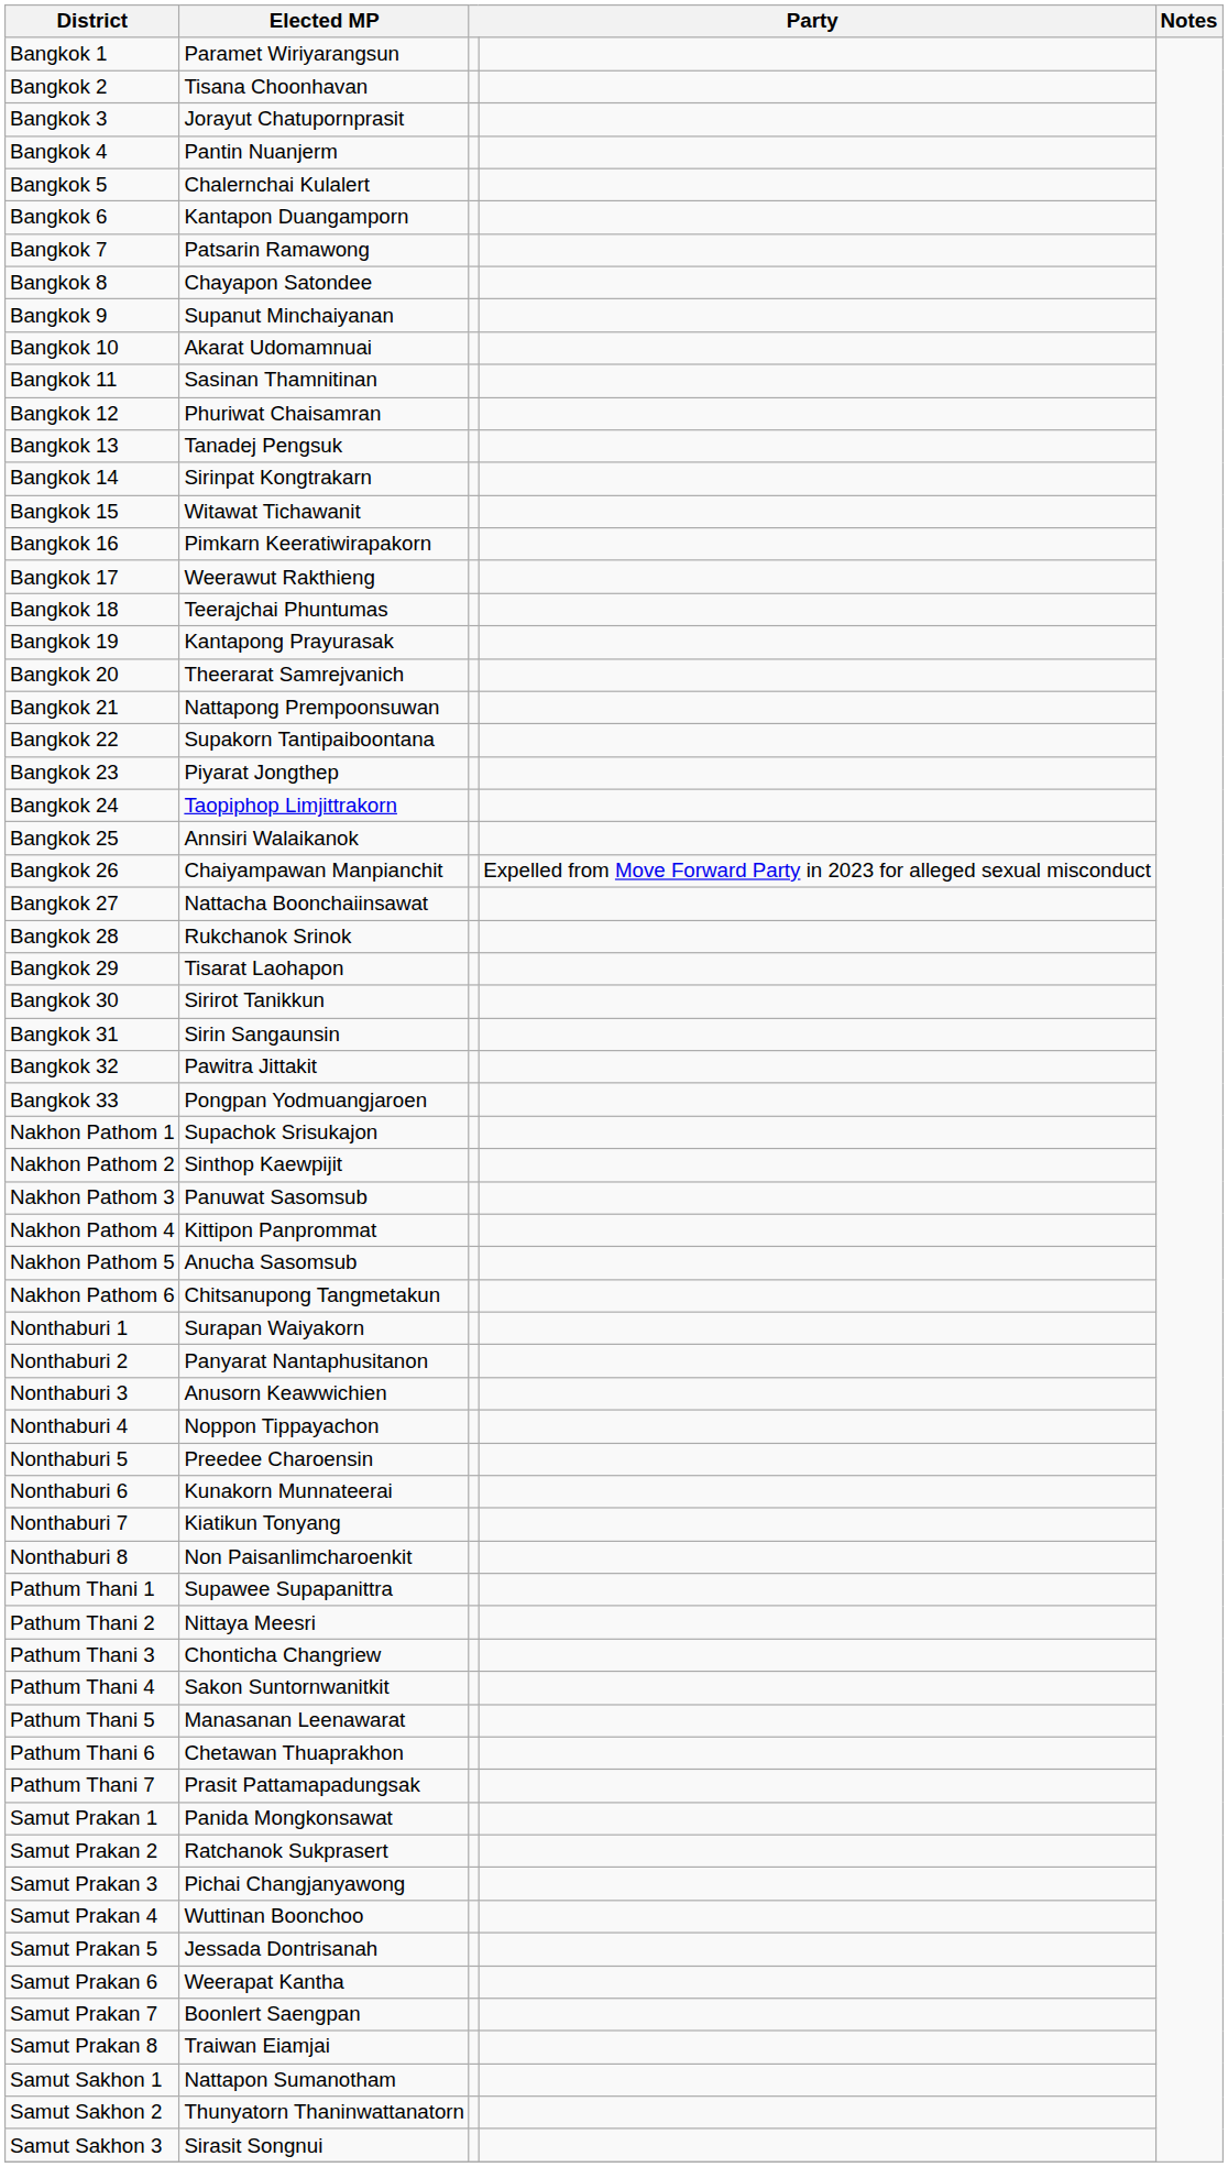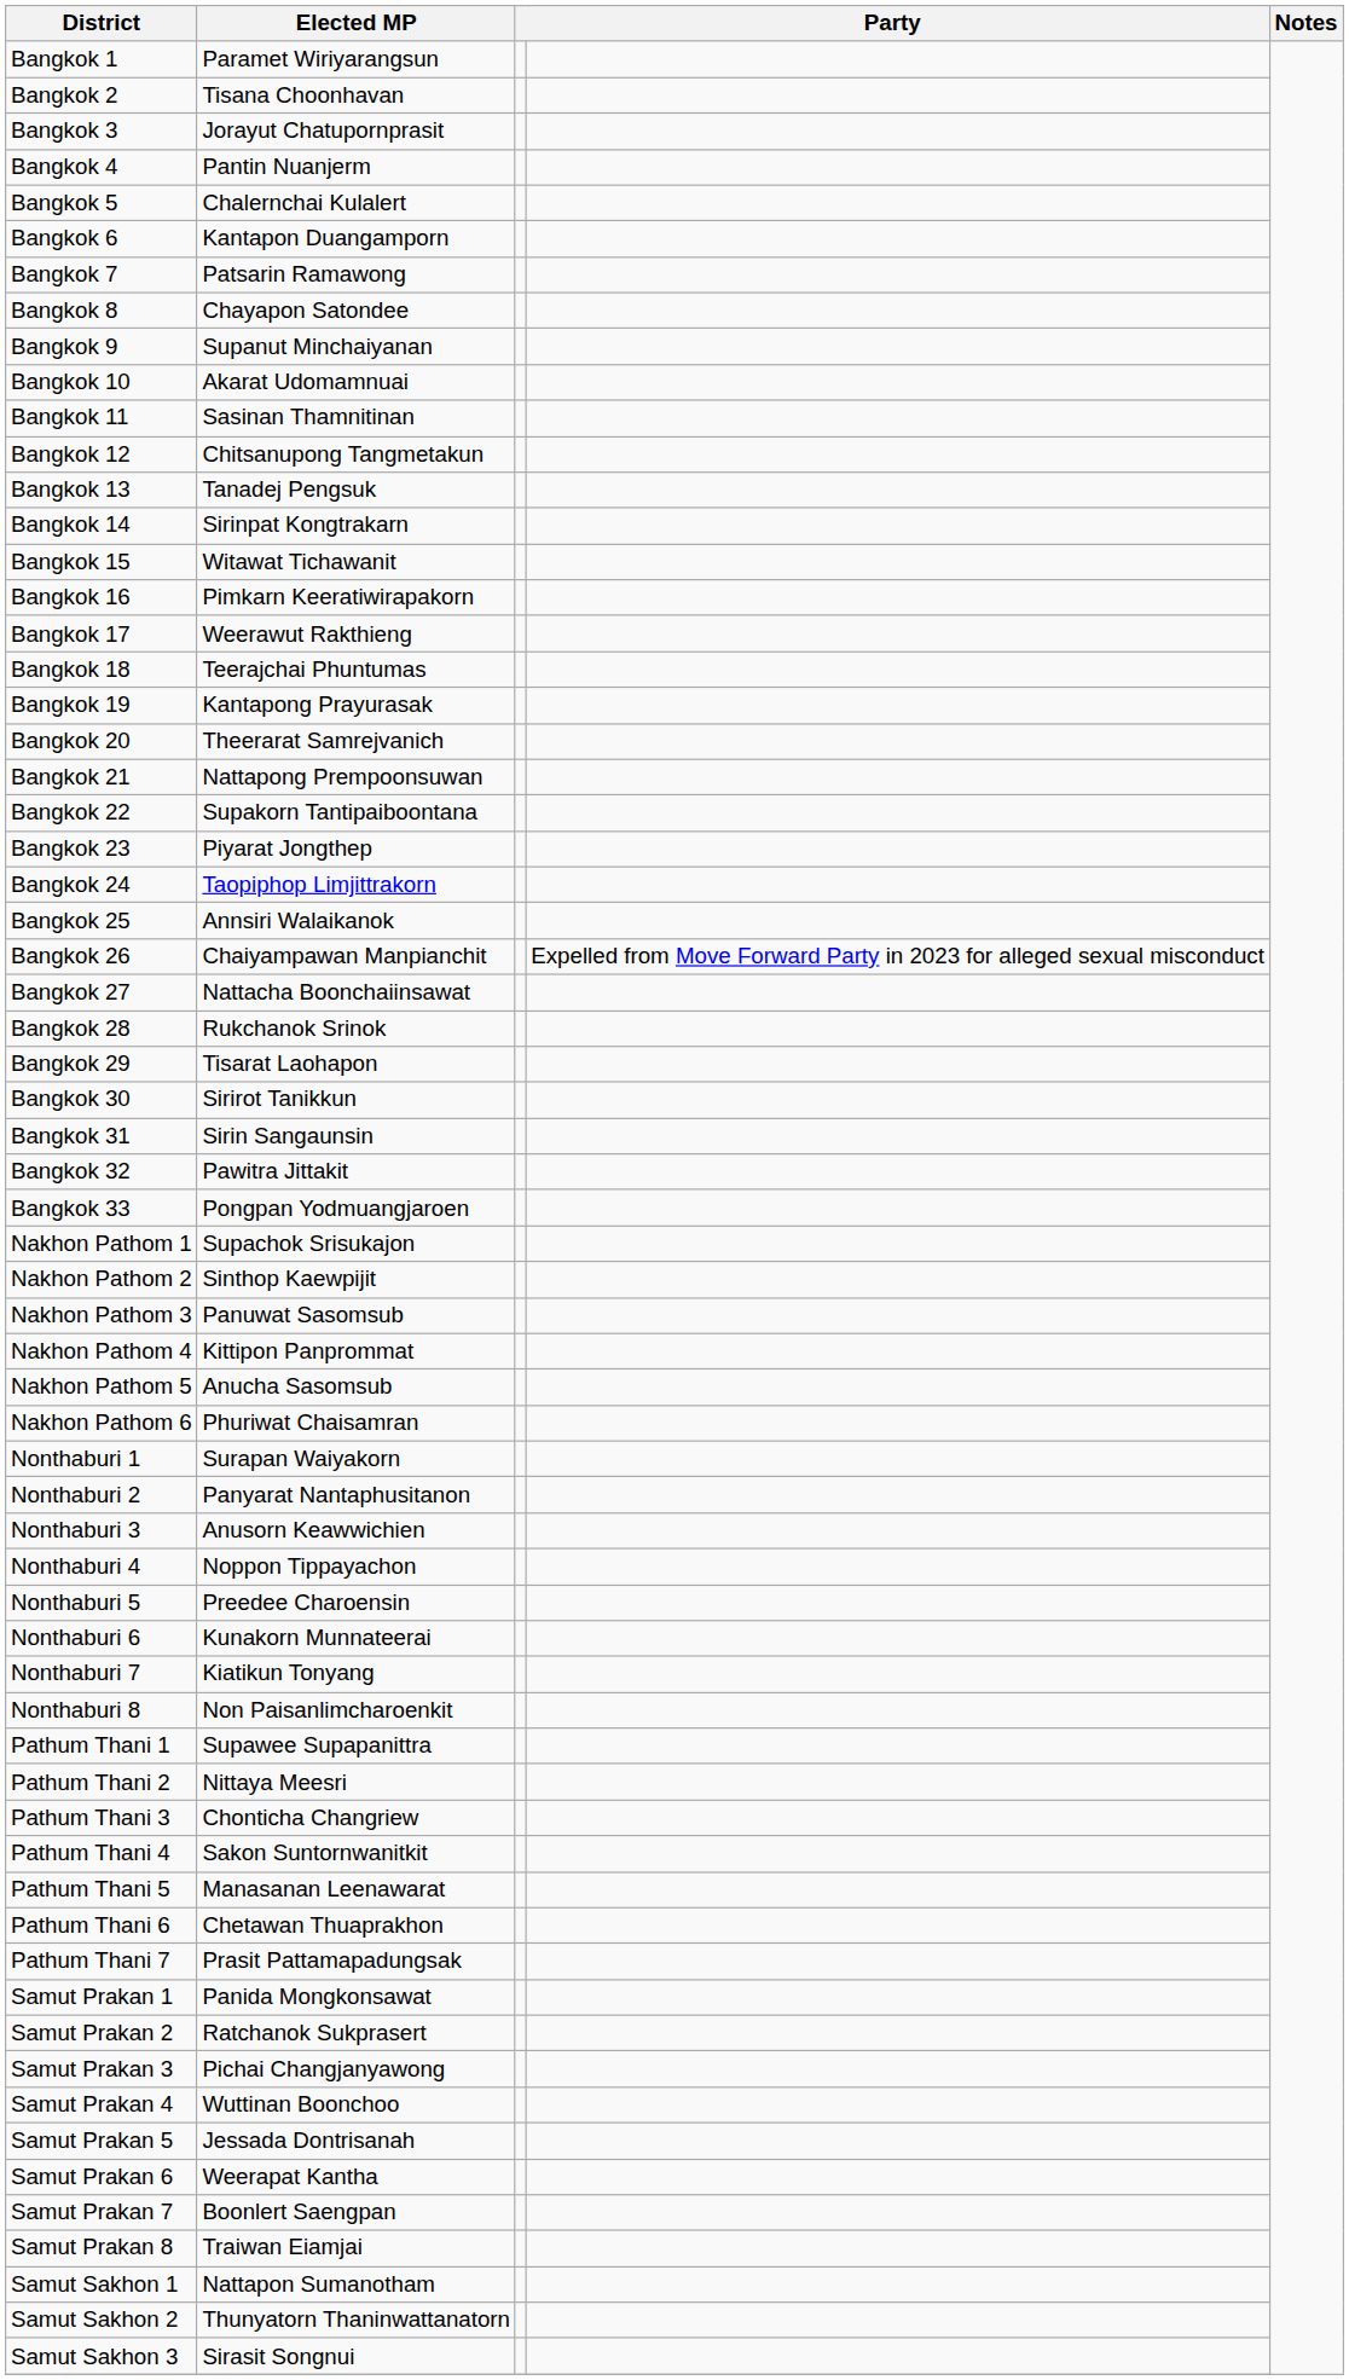 <table class="wikitable sortable">
 <tr>
 <th>District</th>
 <th>Elected MP</th>
 <th colspan=2>Party</th>
 <th>Notes</th>
 </tr>
 <tr>
 <td>Bangkok 1</td>
 <td>Paramet Wiriyarangsun</td>
 <td></td>
 <td></td>
 </tr>
 <tr>
 <td>Bangkok 2</td>
 <td>Tisana Choonhavan</td>
 <td></td>
 <td></td>
 </tr>
 <tr>
 <td>Bangkok 3</td>
 <td>Jorayut Chatupornprasit</td>
 <td></td>
 <td></td>
 </tr>
 <tr>
 <td>Bangkok 4</td>
 <td>Pantin Nuanjerm</td>
 <td></td>
 <td></td>
 </tr>
 <tr>
 <td>Bangkok 5</td>
 <td>Chalernchai Kulalert</td>
 <td></td>
 <td></td>
 </tr>
 <tr>
 <td>Bangkok 6</td>
 <td>Kantapon Duangamporn</td>
 <td></td>
 <td></td>
 </tr>
 <tr>
 <td>Bangkok 7</td>
 <td>Patsarin Ramawong</td>
 <td></td>
 <td></td>
 </tr>
 <tr>
 <td>Bangkok 8</td>
 <td>Chayapon Satondee</td>
 <td></td>
 <td></td>
 </tr>
 <tr>
 <td>Bangkok 9</td>
 <td>Supanut Minchaiyanan</td>
 <td></td>
 <td></td>
 </tr>
 <tr>
 <td>Bangkok 10</td>
 <td>Akarat Udomamnuai</td>
 <td></td>
 <td></td>
 </tr>
 <tr>
 <td>Bangkok 11</td>
 <td>Sasinan Thamnitinan</td>
 <td></td>
 <td></td>
 </tr>
 <tr>
 <td>Bangkok 12</td>
-<td>Phuriwat Chaisamran</td>
+<td>Chitsanupong Tangmetakun</td>
 <td></td>
 <td></td>
 </tr>
 <tr>
 <td>Bangkok 13</td>
 <td>Tanadej Pengsuk</td>
 <td></td>
 <td></td>
 </tr>
 <tr>
 <td>Bangkok 14</td>
 <td>Sirinpat Kongtrakarn</td>
 <td></td>
 <td></td>
 </tr>
 <tr>
 <td>Bangkok 15</td>
 <td>Witawat Tichawanit</td>
 <td></td>
 <td></td>
 </tr>
 <tr>
 <td>Bangkok 16</td>
 <td>Pimkarn Keeratiwirapakorn</td>
 <td></td>
 <td></td>
 </tr>
 <tr>
 <td>Bangkok 17</td>
 <td>Weerawut Rakthieng</td>
 <td></td>
 <td></td>
 </tr>
 <tr>
 <td>Bangkok 18</td>
 <td>Teerajchai Phuntumas</td>
 <td></td>
 <td></td>
 </tr>
 <tr>
 <td>Bangkok 19</td>
 <td>Kantapong Prayurasak</td>
 <td></td>
 <td></td>
 </tr>
 <tr>
 <td>Bangkok 20</td>
 <td>Theerarat Samrejvanich</td>
 <td></td>
 <td></td>
 </tr>
 <tr>
 <td>Bangkok 21</td>
 <td>Nattapong Prempoonsuwan</td>
 <td></td>
 <td></td>
 </tr>
 <tr>
 <td>Bangkok 22</td>
 <td>Supakorn Tantipaiboontana</td>
 <td></td>
 <td></td>
 </tr>
 <tr>
 <td>Bangkok 23</td>
 <td>Piyarat Jongthep</td>
 <td></td>
 <td></td>
 </tr>
 <tr>
 <td>Bangkok 24</td>
 <td><a href='#'>Taopiphop Limjittrakorn</a></td>
 <td></td>
 <td></td>
 </tr>
 <tr>
 <td>Bangkok 25</td>
 <td>Annsiri Walaikanok</td>
 <td></td>
 <td></td>
 </tr>
 <tr>
 <td>Bangkok 26</td>
 <td>Chaiyampawan Manpianchit</td>
 <td></td>
 <td>Expelled from <a href='#'>Move Forward Party</a> in 2023 for alleged sexual misconduct</td>
 </tr>
 <tr>
 <td>Bangkok 27</td>
 <td>Nattacha Boonchaiinsawat</td>
 <td></td>
 <td></td>
 </tr>
 <tr>
 <td>Bangkok 28</td>
 <td>Rukchanok Srinok</td>
 <td></td>
 <td></td>
 </tr>
 <tr>
 <td>Bangkok 29</td>
 <td>Tisarat Laohapon</td>
 <td></td>
 <td></td>
 </tr>
 <tr>
 <td>Bangkok 30</td>
 <td>Sirirot Tanikkun</td>
 <td></td>
 <td></td>
 </tr>
 <tr>
 <td>Bangkok 31</td>
 <td>Sirin Sangaunsin</td>
 <td></td>
 <td></td>
 </tr>
 <tr>
 <td>Bangkok 32</td>
 <td>Pawitra Jittakit</td>
 <td></td>
 <td></td>
 </tr>
 <tr>
 <td>Bangkok 33</td>
 <td>Pongpan Yodmuangjaroen</td>
 <td></td>
 <td></td>
 </tr>
 <tr>
 <td>Nakhon Pathom 1</td>
 <td>Supachok Srisukajon</td>
 <td></td>
 <td></td>
 </tr>
 <tr>
 <td>Nakhon Pathom 2</td>
 <td>Sinthop Kaewpijit</td>
 <td></td>
 <td></td>
 </tr>
 <tr>
 <td>Nakhon Pathom 3</td>
 <td>Panuwat Sasomsub</td>
 <td></td>
 <td></td>
 </tr>
 <tr>
 <td>Nakhon Pathom 4</td>
 <td>Kittipon Panprommat</td>
 <td></td>
 <td></td>
 </tr>
 <tr>
 <td>Nakhon Pathom 5</td>
 <td>Anucha Sasomsub</td>
 <td></td>
 <td></td>
 </tr>
 <tr>
 <td>Nakhon Pathom 6</td>
-<td>Chitsanupong Tangmetakun</td>
+<td>Phuriwat Chaisamran</td>
 <td></td>
 <td></td>
 </tr>
 <tr>
 <td>Nonthaburi 1</td>
 <td>Surapan Waiyakorn</td>
 <td></td>
 <td></td>
 </tr>
 <tr>
 <td>Nonthaburi 2</td>
 <td>Panyarat Nantaphusitanon</td>
 <td></td>
 <td></td>
 </tr>
 <tr>
 <td>Nonthaburi 3</td>
 <td>Anusorn Keawwichien</td>
 <td></td>
 <td></td>
 </tr>
 <tr>
 <td>Nonthaburi 4</td>
 <td>Noppon Tippayachon</td>
 <td></td>
 <td></td>
 </tr>
 <tr>
 <td>Nonthaburi 5</td>
 <td>Preedee Charoensin</td>
 <td></td>
 <td></td>
 </tr>
 <tr>
 <td>Nonthaburi 6</td>
 <td>Kunakorn Munnateerai</td>
 <td></td>
 <td></td>
 </tr>
 <tr>
 <td>Nonthaburi 7</td>
 <td>Kiatikun Tonyang</td>
 <td></td>
 <td></td>
 </tr>
 <tr>
 <td>Nonthaburi 8</td>
 <td>Non Paisanlimcharoenkit</td>
 <td></td>
 <td></td>
 </tr>
 <tr>
 <td>Pathum Thani 1</td>
 <td>Supawee Supapanittra</td>
 <td></td>
 <td></td>
 </tr>
 <tr>
 <td>Pathum Thani 2</td>
 <td>Nittaya Meesri</td>
 <td></td>
 <td></td>
 </tr>
 <tr>
 <td>Pathum Thani 3</td>
 <td>Chonticha Changriew</td>
 <td></td>
 <td></td>
 </tr>
 <tr>
 <td>Pathum Thani 4</td>
 <td>Sakon Suntornwanitkit</td>
 <td></td>
 <td></td>
 </tr>
 <tr>
 <td>Pathum Thani 5</td>
 <td>Manasanan Leenawarat</td>
 <td></td>
 <td></td>
 </tr>
 <tr>
 <td>Pathum Thani 6</td>
 <td>Chetawan Thuaprakhon</td>
 <td></td>
 <td></td>
 </tr>
 <tr>
 <td>Pathum Thani 7</td>
 <td>Prasit Pattamapadungsak</td>
 <td></td>
 <td></td>
 </tr>
 <tr>
 <td>Samut Prakan 1</td>
 <td>Panida Mongkonsawat</td>
 <td></td>
 <td></td>
 </tr>
 <tr>
 <td>Samut Prakan 2</td>
 <td>Ratchanok Sukprasert</td>
 <td></td>
 <td></td>
 </tr>
 <tr>
 <td>Samut Prakan 3</td>
 <td>Pichai Changjanyawong</td>
 <td></td>
 <td></td>
 </tr>
 <tr>
 <td>Samut Prakan 4</td>
 <td>Wuttinan Boonchoo</td>
 <td></td>
 <td></td>
 </tr>
 <tr>
 <td>Samut Prakan 5</td>
 <td>Jessada Dontrisanah</td>
 <td></td>
 <td></td>
 </tr>
 <tr>
 <td>Samut Prakan 6</td>
 <td>Weerapat Kantha</td>
 <td></td>
 <td></td>
 </tr>
 <tr>
 <td>Samut Prakan 7</td>
 <td>Boonlert Saengpan</td>
 <td></td>
 <td></td>
 </tr>
 <tr>
 <td>Samut Prakan 8</td>
 <td>Traiwan Eiamjai</td>
 <td></td>
 <td></td>
 </tr>
 <tr>
 <td>Samut Sakhon 1</td>
 <td>Nattapon Sumanotham</td>
 <td></td>
 <td></td>
 </tr>
 <tr>
 <td>Samut Sakhon 2</td>
 <td>Thunyatorn Thaninwattanatorn</td>
 <td></td>
 <td></td>
 </tr>
 <tr>
 <td>Samut Sakhon 3</td>
 <td>Sirasit Songnui</td>
 <td></td>
 <td></td>
 </tr>
 <tr>
 </tr>
 </table>
